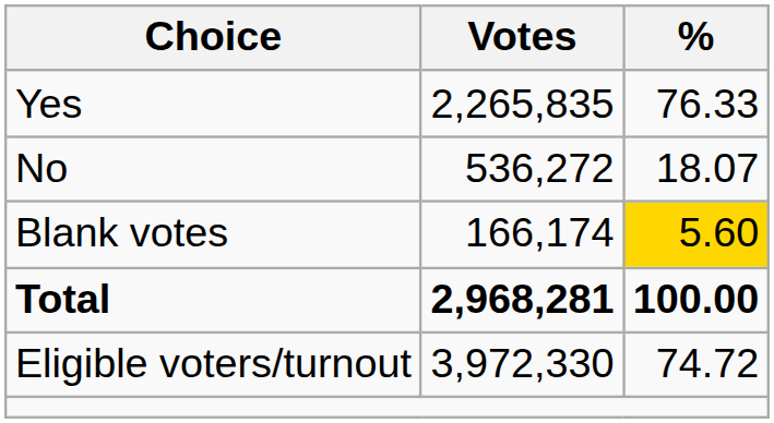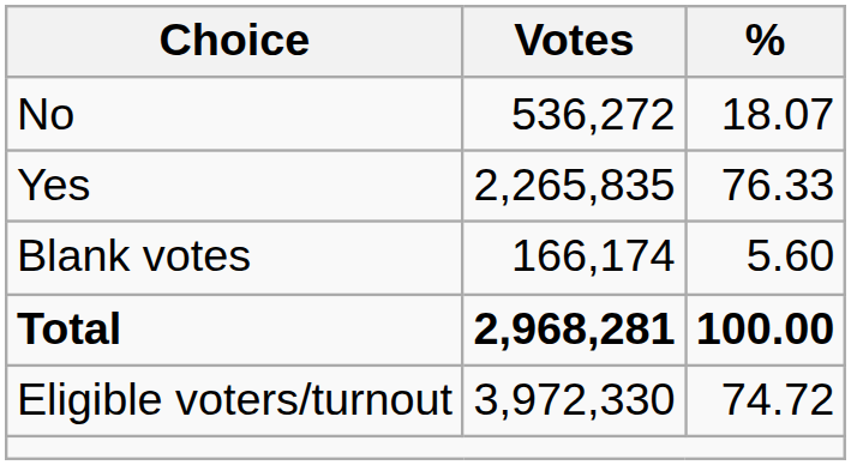 <table class="wikitable">
 <tr>
 <th>Choice</th>
 <th>Votes</th>
 <th>%</th>
 </tr>
 <tr>
+<td> No</td>
+<td align="right">536,272</td>
+<td align="right">18.07</td>
+</tr>
+<tr>
 <td> Yes</td>
 <td align="right">2,265,835</td>
 <td align="right">76.33</td>
 </tr>
 <tr>
-<td> No</td>
-<td align="right">536,272</td>
-<td align="right">18.07</td>
-</tr>
-<tr>
 <td>Blank votes</td>
 <td align="right">166,174</td>
-<td align="right" style="background: gold;">5.60</td>
+<td align="right">5.60</td>
 </tr>
 <tr>
 <td><strong>Total</strong></td>
 <td align="right"><strong>2,968,281</strong></td>
 <td align="right"><strong>100.00</strong></td>
 </tr>
 <tr>
 <td>Eligible voters/turnout</td>
 <td align="right">3,972,330</td>
 <td align="right">74.72</td>
 </tr>
 <tr>
 <td colspan="3"></td>
 </tr>
 </table>
